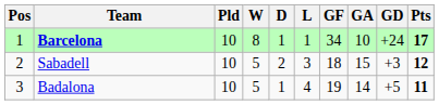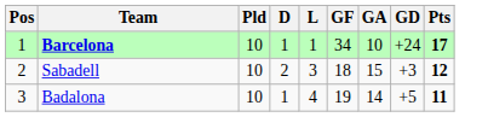 <table class="wikitable" style="text-align:center">
 <tr>
 <th width=20>Pos</th>
 <th width=185>Team</th>
 <th width=20>Pld</th>
-<th width=20>W</th>
 <th width=20>D</th>
 <th width=20>L</th>
 <th width=20>GF</th>
 <th width=20>GA</th>
 <th width=20>GD</th>
 <th width=20>Pts</th>
 </tr>
 <tr bgcolor=#bbffbb>
 <td>1</td>
 <td align="left"><strong><a href='#'>Barcelona</a></strong></td>
 <td>10</td>
-<td>8</td>
 <td>1</td>
 <td>1</td>
 <td>34</td>
 <td>10</td>
 <td>+24</td>
 <td><strong>17</strong></td>
 </tr>
 <tr align="center">
 <td>2</td>
 <td align="left"><a href='#'>Sabadell</a></td>
 <td>10</td>
-<td>5</td>
 <td>2</td>
 <td>3</td>
 <td>18</td>
 <td>15</td>
 <td>+3</td>
 <td><strong>12</strong></td>
 </tr>
 <tr align="center">
 <td>3</td>
 <td align="left"><a href='#'>Badalona</a></td>
 <td>10</td>
-<td>5</td>
 <td>1</td>
 <td>4</td>
 <td>19</td>
 <td>14</td>
 <td>+5</td>
 <td><strong>11</strong></td>
 </tr>
 </table>
